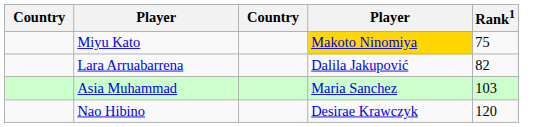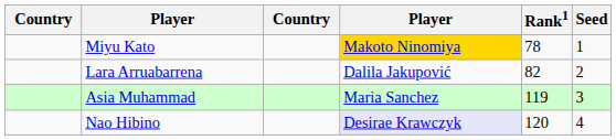 <table class="sortable wikitable">
 <tr>
 <th width="70">Country</th>
 <th width="175">Player</th>
 <th width="70">Country</th>
 <th width="175">Player</th>
 <th>Rank<sup>1</sup></th>
+<th>Seed</th>
 </tr>
 <tr>
 <td></td>
 <td><a href='#'>Miyu Kato</a></td>
 <td></td>
 <td style="background: gold;"><a href='#'>Makoto Ninomiya</a></td>
-<td>75</td>
+<td>78</td>
+<td>1</td>
 </tr>
 <tr>
 <td></td>
 <td><a href='#'>Lara Arruabarrena</a></td>
 <td></td>
 <td><a href='#'>Dalila Jakupović</a></td>
 <td>82</td>
+<td>2</td>
 </tr>
 <tr style="background:#cfc;">
 <td></td>
 <td><a href='#'>Asia Muhammad</a></td>
 <td></td>
 <td><a href='#'>Maria Sanchez</a></td>
-<td>103</td>
+<td>119</td>
+<td>3</td>
 </tr>
 <tr>
 <td></td>
 <td><a href='#'>Nao Hibino</a></td>
 <td></td>
-<td><a href='#'>Desirae Krawczyk</a></td>
+<td style="background: lavender;"><a href='#'>Desirae Krawczyk</a></td>
 <td>120</td>
+<td>4</td>
 </tr>
 </table>
